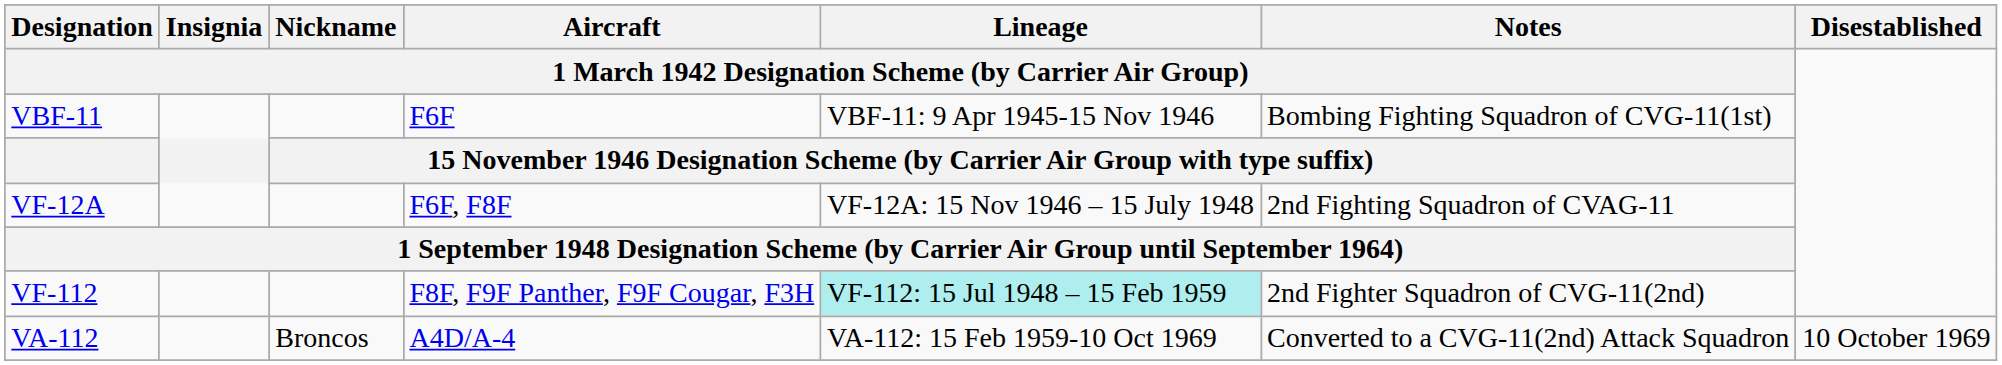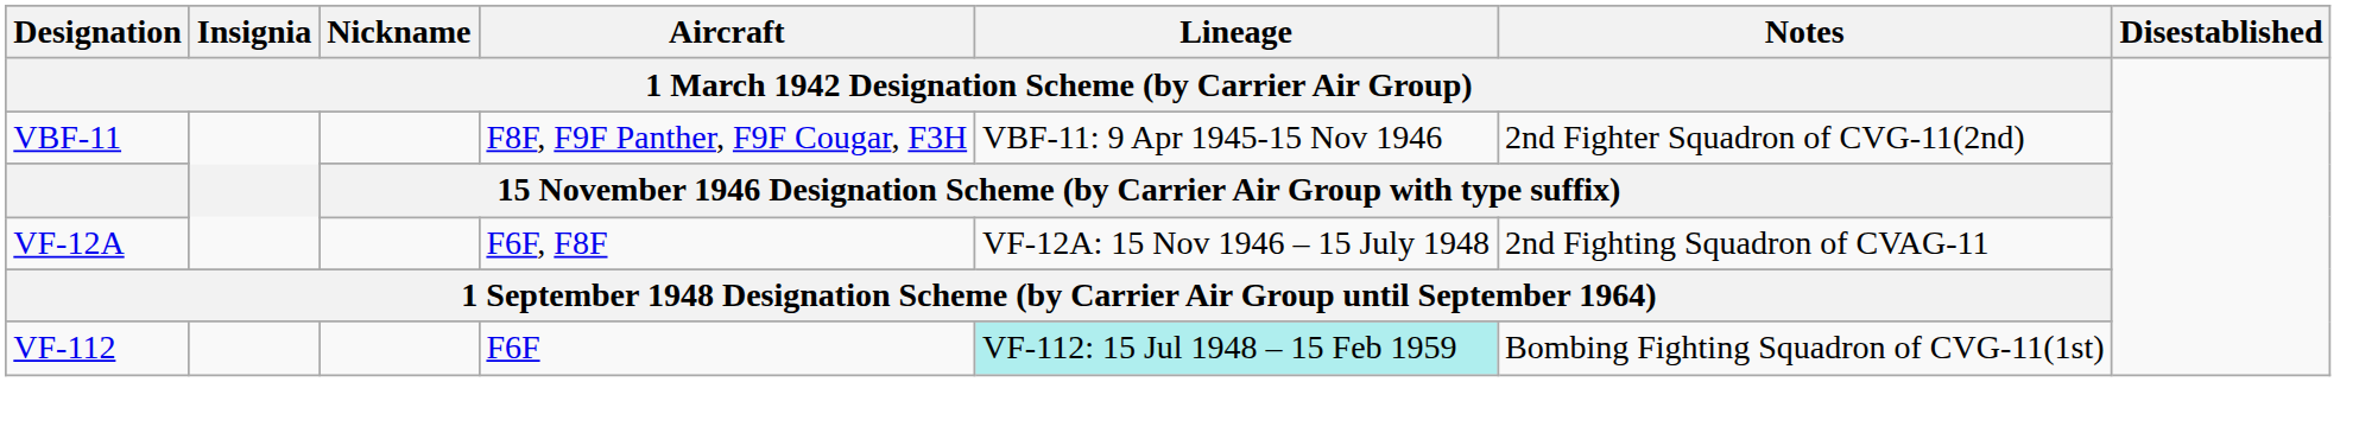 <table class="wikitable">
 <tr>
 <th>Designation</th>
 <th>Insignia</th>
 <th>Nickname</th>
 <th>Aircraft</th>
 <th>Lineage</th>
 <th>Notes</th>
 <th>Disestablished</th>
 </tr>
 <tr>
 <th colspan=6>1 March 1942 Designation Scheme (by Carrier Air Group)</th>
 </tr>
 <tr>
 <td><a href='#'>VBF-11</a></td>
 <td rowspan="3"></td>
 <td></td>
-<td><a href='#'>F6F</a></td>
+<td><a href='#'>F8F</a>, <a href='#'>F9F Panther</a>, <a href='#'>F9F Cougar</a>, <a href='#'>F3H</a></td>
 <td>VBF-11: 9 Apr 1945-15 Nov 1946</td>
-<td>Bombing Fighting Squadron of CVG-11(1st)</td>
+<td>2nd Fighter Squadron of CVG-11(2nd)</td>
 </tr>
 <tr>
 <th colspan=6>15 November 1946 Designation Scheme (by Carrier Air Group with type suffix)</th>
 </tr>
 <tr>
 <td><a href='#'>VF-12A</a></td>
 <td></td>
 <td><a href='#'>F6F</a>, <a href='#'>F8F</a></td>
 <td style="white-space: nowrap;">VF-12A: 15 Nov 1946 – 15 July 1948</td>
 <td>2nd Fighting Squadron of CVAG-11</td>
 </tr>
 <tr>
 <th colspan=6>1 September 1948 Designation Scheme (by Carrier Air Group until September 1964)</th>
 </tr>
 <tr>
 <td><a href='#'>VF-112</a></td>
 <td></td>
 <td></td>
-<td><a href='#'>F8F</a>, <a href='#'>F9F Panther</a>, <a href='#'>F9F Cougar</a>, <a href='#'>F3H</a></td>
+<td><a href='#'>F6F</a></td>
 <td style="background: paleturquoise;">VF-112: 15 Jul 1948 – 15 Feb 1959</td>
-<td>2nd Fighter Squadron of CVG-11(2nd)</td>
-</tr>
-<tr>
-<td><a href='#'>VA-112</a></td>
-<td></td>
-<td>Broncos</td>
-<td><a href='#'>A4D/A-4</a></td>
-<td>VA-112: 15 Feb 1959-10 Oct 1969</td>
-<td>Converted to a CVG-11(2nd) Attack Squadron</td>
-<td>10 October 1969</td>
+<td>Bombing Fighting Squadron of CVG-11(1st)</td>
 </tr>
 </table>
